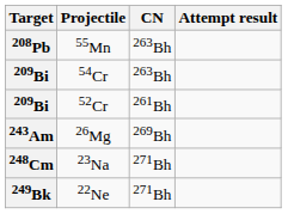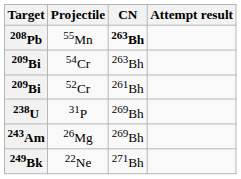 <table class="wikitable" style="text-align:center">
 <tr>
 <th>Target</th>
 <th>Projectile</th>
 <th>CN</th>
 <th>Attempt result</th>
 </tr>
 <tr>
 <th><sup>208</sup>Pb</th>
 <td><sup>55</sup>Mn</td>
-<td><sup>263</sup>Bh</td>
+<td><strong><sup>263</sup>Bh</strong></td>
 <td></td>
 </tr>
 <tr>
 <th><sup>209</sup>Bi</th>
 <td><sup>54</sup>Cr</td>
 <td><sup>263</sup>Bh</td>
 <td></td>
 </tr>
 <tr>
 <th><sup>209</sup>Bi</th>
 <td><sup>52</sup>Cr</td>
 <td><sup>261</sup>Bh</td>
 <td></td>
 </tr>
 <tr>
-<th><sup>243</sup>Am</th>
-<td><sup>26</sup>Mg</td>
+<th><sup>238</sup>U</th>
+<td><sup>31</sup>P</td>
 <td><sup>269</sup>Bh</td>
 <td></td>
 </tr>
 <tr>
-<th><sup>248</sup>Cm</th>
-<td><sup>23</sup>Na</td>
-<td><sup>271</sup>Bh</td>
+<th><sup>243</sup>Am</th>
+<td><sup>26</sup>Mg</td>
+<td><sup>269</sup>Bh</td>
 <td></td>
 </tr>
 <tr>
 <th><sup>249</sup>Bk</th>
 <td><sup>22</sup>Ne</td>
 <td><sup>271</sup>Bh</td>
 <td></td>
 </tr>
 </table>
